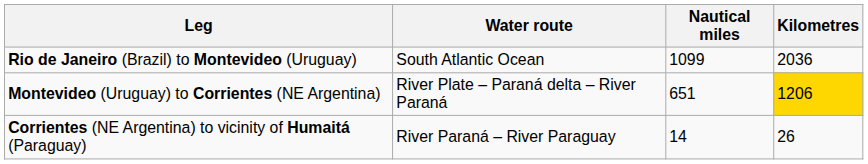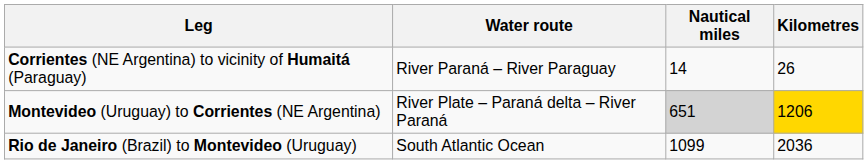 <table class="wikitable">
 <tr>
 <th>Leg</th>
 <th>Water route</th>
 <th>Nautical miles</th>
 <th>Kilometres</th>
 </tr>
 <tr>
+<td><strong>Corrientes</strong> (NE Argentina) to vicinity of <strong>Humaitá</strong> (Paraguay)</td>
+<td>River Paraná – River Paraguay</td>
+<td>14</td>
+<td>26</td>
+</tr>
+<tr>
+<td><strong>Montevideo</strong> (Uruguay) to <strong>Corrientes</strong> (NE Argentina)</td>
+<td>River Plate – Paraná delta – River Paraná</td>
+<td style="background: lightgrey;">651</td>
+<td style="background: gold;">1206</td>
+</tr>
+<tr>
 <td><strong> Rio de Janeiro</strong> (Brazil) to <strong>Montevideo</strong> (Uruguay)</td>
 <td>South Atlantic Ocean</td>
 <td>1099</td>
 <td>2036</td>
 </tr>
-<tr>
-<td><strong>Montevideo</strong> (Uruguay) to <strong>Corrientes</strong> (NE Argentina)</td>
-<td>River Plate – Paraná delta – River Paraná</td>
-<td>651</td>
-<td style="background: gold;">1206</td>
-</tr>
-<tr>
-<td><strong>Corrientes</strong> (NE Argentina) to vicinity of <strong>Humaitá</strong> (Paraguay)</td>
-<td>River Paraná – River Paraguay</td>
-<td>14</td>
-<td>26</td>
-</tr>
 </table>
